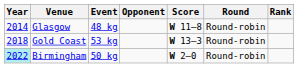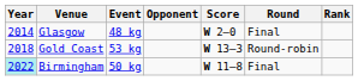 <table Class="wikitable sortable">
 <tr>
 <th>Year</th>
 <th>Venue</th>
 <th>Event</th>
 <th>Opponent</th>
 <th>Score</th>
 <th>Round</th>
 <th>Rank</th>
 </tr>
 <tr>
 <td><a href='#'>2014</a></td>
 <td><a href='#'>Glasgow</a></td>
 <td><a href='#'>48 kg</a></td>
 <td></td>
-<td><strong>W</strong> 11–8</td>
-<td>Round-robin</td>
+<td><strong>W</strong> 2–0</td>
+<td>Final</td>
 <td></td>
 </tr>
 <tr>
 <td><a href='#'>2018</a></td>
 <td><a href='#'>Gold Coast</a></td>
 <td><a href='#'>53 kg</a></td>
 <td></td>
 <td><strong>W</strong> 13–3</td>
 <td>Round-robin</td>
 <td></td>
 </tr>
 <tr>
 <td style="background: paleturquoise;"><a href='#'>2022</a></td>
 <td><a href='#'>Birmingham</a></td>
 <td><a href='#'>50 kg</a></td>
 <td></td>
-<td><strong>W</strong> 2–0</td>
-<td>Round-robin</td>
+<td><strong>W</strong> 11–8</td>
+<td>Final</td>
 <td></td>
 </tr>
 </table>
